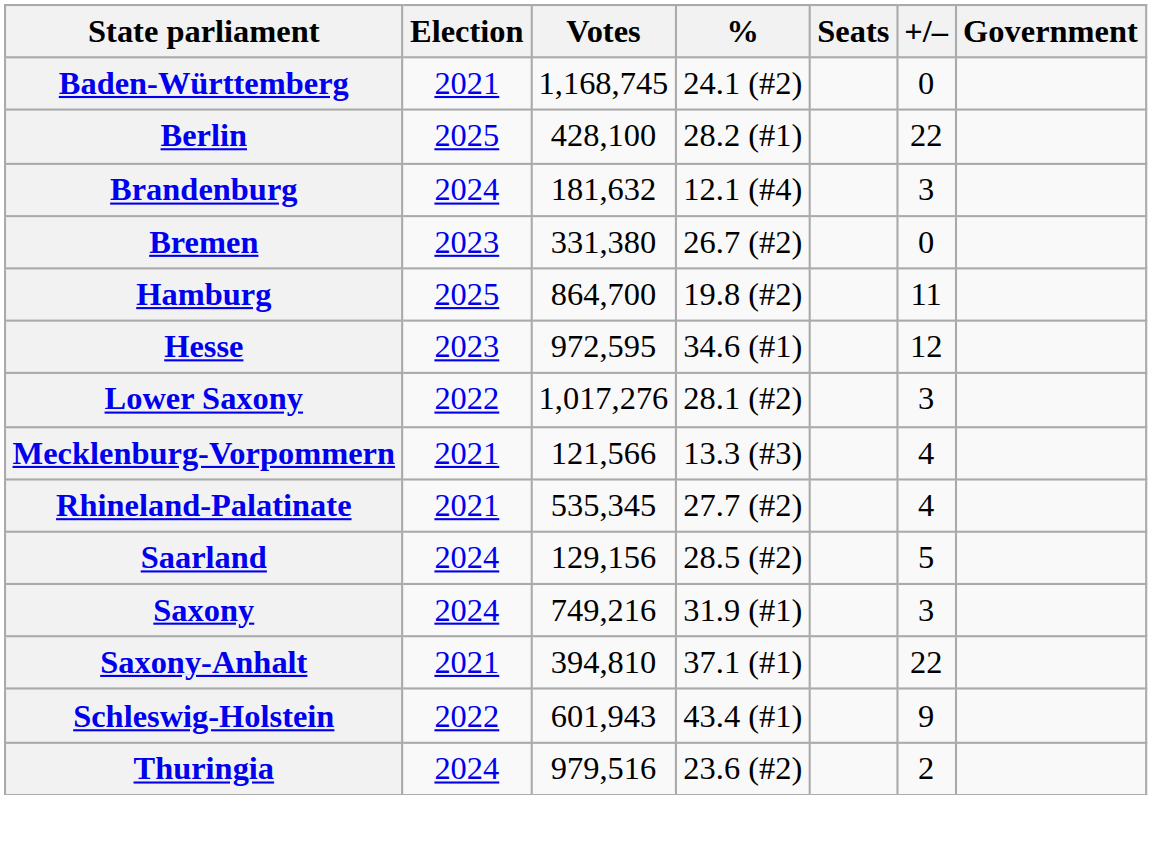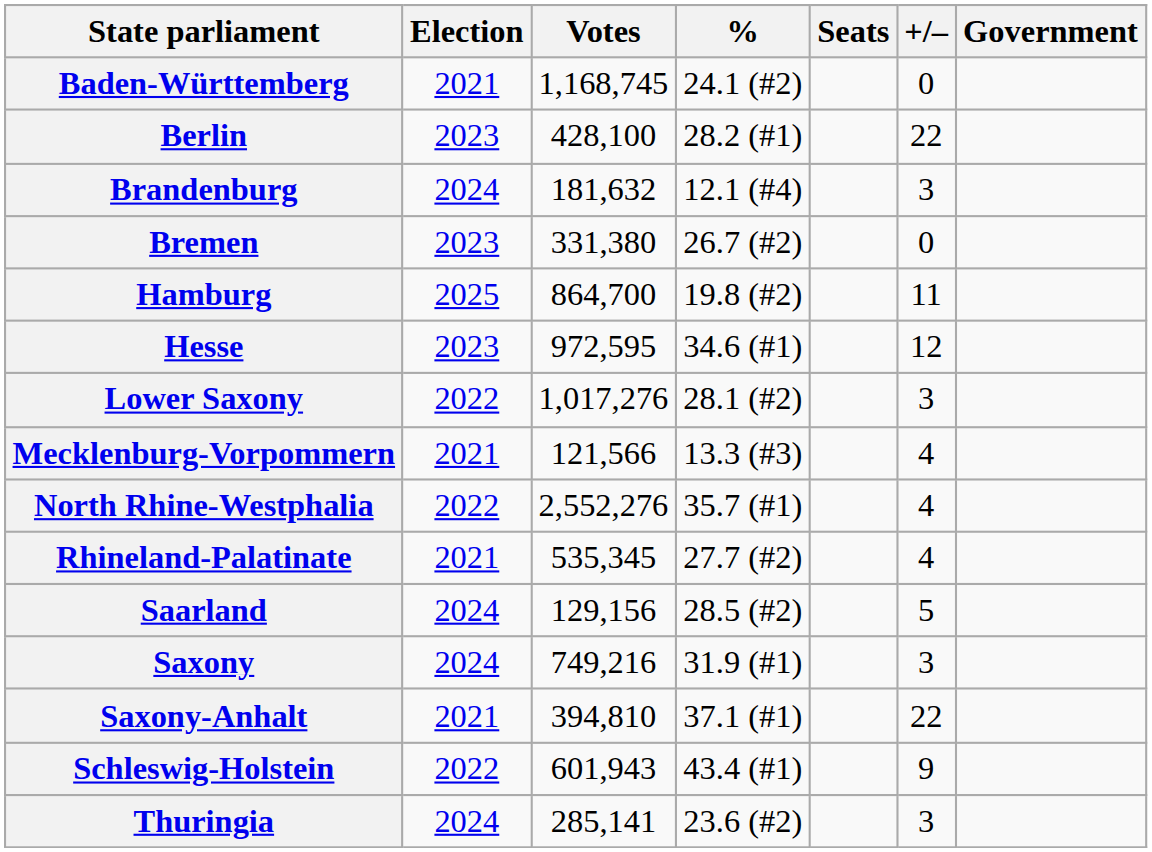 <table class="wikitable" style="font-size:97%; text-align:center;">
 <tr>
 <th>State parliament</th>
 <th>Election</th>
 <th>Votes</th>
 <th>%</th>
 <th>Seats</th>
 <th>+/–</th>
 <th>Government</th>
 </tr>
 <tr>
 <th><a href='#'>Baden-Württemberg</a></th>
 <td align=center><a href='#'>2021</a></td>
 <td>1,168,745</td>
 <td>24.1 (#2)</td>
 <td></td>
 <td> 0</td>
 <td></td>
 </tr>
 <tr>
 <th><a href='#'>Berlin</a></th>
-<td align=center><a href='#'>2025</a></td>
+<td align=center><a href='#'>2023</a></td>
 <td>428,100</td>
 <td>28.2 (#1)</td>
 <td></td>
 <td> 22</td>
 <td></td>
 </tr>
 <tr>
 <th><a href='#'>Brandenburg</a></th>
 <td align=center><a href='#'>2024</a></td>
 <td>181,632</td>
 <td>12.1 (#4)</td>
 <td></td>
 <td> 3</td>
 <td></td>
 </tr>
 <tr>
 <th><a href='#'>Bremen</a></th>
 <td align=center><a href='#'>2023</a></td>
 <td>331,380</td>
 <td>26.7 (#2)</td>
 <td></td>
 <td> 0</td>
 <td></td>
 </tr>
 <tr>
 <th><a href='#'>Hamburg</a></th>
 <td align=center><a href='#'>2025</a></td>
 <td>864,700</td>
 <td>19.8 (#2)</td>
 <td></td>
 <td> 11</td>
 <td></td>
 </tr>
 <tr>
 <th><a href='#'>Hesse</a></th>
 <td align=center><a href='#'>2023</a></td>
 <td>972,595</td>
 <td>34.6 (#1)</td>
 <td></td>
 <td> 12</td>
 <td></td>
 </tr>
 <tr>
 <th><a href='#'>Lower Saxony</a></th>
 <td data-sort-value="2022-10-09" align=center><a href='#'>2022</a></td>
 <td>1,017,276</td>
 <td>28.1 (#2)</td>
 <td></td>
 <td> 3</td>
 <td></td>
 </tr>
 <tr>
 <th><a href='#'>Mecklenburg-Vorpommern</a></th>
 <td align=center><a href='#'>2021</a></td>
 <td>121,566</td>
 <td>13.3 (#3)</td>
 <td></td>
 <td> 4</td>
 <td></td>
 </tr>
 <tr>
+<th><a href='#'>North Rhine-Westphalia</a></th>
+<td data-sort-value="2022-05-15" align=center><a href='#'>2022</a></td>
+<td>2,552,276</td>
+<td>35.7 (#1)</td>
+<td></td>
+<td> 4</td>
+<td></td>
+</tr>
+<tr>
 <th><a href='#'>Rhineland-Palatinate</a></th>
 <td align=center><a href='#'>2021</a></td>
 <td>535,345</td>
 <td>27.7 (#2)</td>
 <td></td>
 <td> 4</td>
 <td></td>
 </tr>
 <tr>
 <th><a href='#'>Saarland</a></th>
 <td data-sort-value="2022-03-27" align=center><a href='#'>2024</a></td>
 <td>129,156</td>
 <td>28.5 (#2)</td>
 <td></td>
 <td> 5</td>
 <td></td>
 </tr>
 <tr>
 <th><a href='#'>Saxony</a></th>
 <td align=center><a href='#'>2024</a></td>
 <td>749,216</td>
 <td>31.9 (#1)</td>
 <td></td>
 <td> 3</td>
 <td></td>
 </tr>
 <tr>
 <th><a href='#'>Saxony-Anhalt</a></th>
 <td align=center><a href='#'>2021</a></td>
 <td>394,810</td>
 <td>37.1 (#1)</td>
 <td></td>
 <td> 22</td>
 <td></td>
 </tr>
 <tr>
 <th><a href='#'>Schleswig-Holstein</a></th>
 <td data-sort-value="2022-05-08" align=center><a href='#'>2022</a></td>
 <td>601,943</td>
 <td>43.4 (#1)</td>
 <td></td>
 <td> 9</td>
 <td></td>
 </tr>
 <tr>
 <th><a href='#'>Thuringia</a></th>
 <td align=center><a href='#'>2024</a></td>
-<td>979,516</td>
+<td>285,141</td>
 <td>23.6 (#2)</td>
 <td></td>
-<td>2</td>
+<td>3</td>
 <td></td>
 </tr>
 </table>
